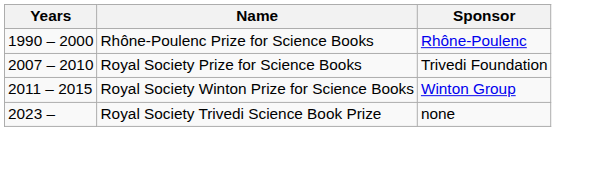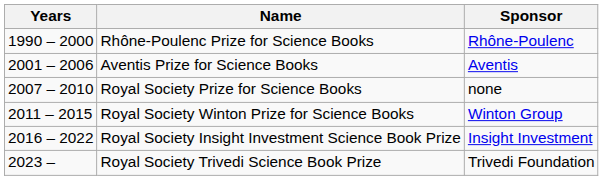 <table class="wikitable">
 <tr>
 <th>Years</th>
 <th>Name</th>
 <th>Sponsor</th>
 </tr>
 <tr>
 <td>1990 – 2000</td>
 <td>Rhône-Poulenc Prize for Science Books</td>
 <td><a href='#'>Rhône-Poulenc</a></td>
 </tr>
 <tr>
+<td>2001 – 2006</td>
+<td>Aventis Prize for Science Books</td>
+<td><a href='#'>Aventis</a></td>
+</tr>
+<tr>
 <td>2007 – 2010</td>
 <td>Royal Society Prize for Science Books</td>
-<td>Trivedi Foundation</td>
+<td>none</td>
 </tr>
 <tr>
 <td>2011 – 2015</td>
 <td>Royal Society Winton Prize for Science Books</td>
 <td><a href='#'>Winton Group</a></td>
 </tr>
 <tr>
+<td>2016 – 2022</td>
+<td>Royal Society Insight Investment Science Book Prize</td>
+<td><a href='#'>Insight Investment</a></td>
+</tr>
+<tr>
 <td>2023 –</td>
 <td>Royal Society Trivedi Science Book Prize</td>
-<td>none</td>
+<td>Trivedi Foundation</td>
 </tr>
 </table>
